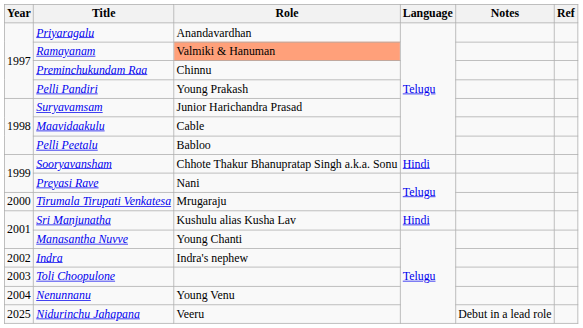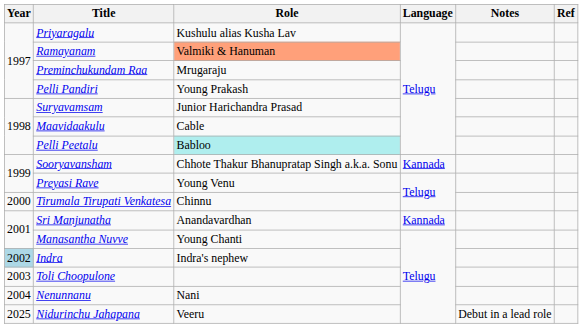 <table class="wikitable">
 <tr>
 <th>Year</th>
 <th>Title</th>
 <th>Role</th>
 <th>Language</th>
 <th>Notes</th>
 <th>Ref</th>
 </tr>
 <tr>
 <td rowspan="4">1997</td>
 <td><em><a href='#'>Priyaragalu</a></em></td>
-<td>Anandavardhan</td>
+<td>Kushulu alias Kusha Lav</td>
 <td rowspan="7"><a href='#'>Telugu</a></td>
 <td></td>
 <td></td>
 </tr>
 <tr>
 <td><em><a href='#'>Ramayanam</a></em></td>
 <td style="background: lightsalmon;">Valmiki & Hanuman</td>
 <td></td>
 <td></td>
 </tr>
 <tr>
 <td><em><a href='#'>Preminchukundam Raa</a></em></td>
-<td>Chinnu</td>
+<td>Mrugaraju</td>
 <td></td>
 <td></td>
 </tr>
 <tr>
 <td><em><a href='#'>Pelli Pandiri</a></em></td>
 <td>Young Prakash</td>
 <td></td>
 <td></td>
 </tr>
 <tr>
 <td rowspan="3">1998</td>
 <td><em><a href='#'>Suryavamsam</a></em></td>
 <td>Junior Harichandra Prasad</td>
 <td></td>
 <td></td>
 </tr>
 <tr>
 <td><em><a href='#'>Maavidaakulu</a></em></td>
 <td>Cable</td>
 <td></td>
 <td></td>
 </tr>
 <tr>
 <td><em><a href='#'>Pelli Peetalu</a></em></td>
-<td>Babloo</td>
+<td style="background: paleturquoise;">Babloo</td>
 <td></td>
 <td></td>
 </tr>
 <tr>
 <td rowspan="2">1999</td>
 <td><em><a href='#'>Sooryavansham</a></em></td>
 <td>Chhote Thakur Bhanupratap Singh a.k.a. Sonu</td>
-<td><a href='#'>Hindi</a></td>
+<td><a href='#'>Kannada</a></td>
 <td></td>
 <td></td>
 </tr>
 <tr>
 <td><em><a href='#'>Preyasi Rave</a></em></td>
-<td>Nani</td>
+<td>Young Venu</td>
 <td rowspan="2"><a href='#'>Telugu</a></td>
 <td></td>
 <td></td>
 </tr>
 <tr>
 <td>2000</td>
 <td><em><a href='#'>Tirumala Tirupati Venkatesa</a></em></td>
-<td>Mrugaraju</td>
+<td>Chinnu</td>
 <td></td>
 <td></td>
 </tr>
 <tr>
 <td rowspan="2">2001</td>
 <td><em><a href='#'>Sri Manjunatha</a></em></td>
-<td>Kushulu alias Kusha Lav</td>
-<td><a href='#'>Hindi</a></td>
+<td>Anandavardhan</td>
+<td><a href='#'>Kannada</a></td>
 <td></td>
 <td></td>
 </tr>
 <tr>
 <td><em><a href='#'>Manasantha Nuvve</a></em></td>
 <td>Young Chanti</td>
 <td rowspan="5"><a href='#'>Telugu</a></td>
 <td></td>
 <td></td>
 </tr>
 <tr>
-<td>2002</td>
+<td style="background: lightblue;">2002</td>
 <td><a href='#'><em>Indra</em></a></td>
 <td>Indra's nephew</td>
 <td></td>
 <td></td>
 </tr>
 <tr>
 <td>2003</td>
 <td><em><a href='#'>Toli Choopulone</a></em></td>
 <td></td>
 <td></td>
 <td></td>
 </tr>
 <tr>
 <td>2004</td>
 <td><em><a href='#'>Nenunnanu</a></em></td>
-<td>Young Venu</td>
+<td>Nani</td>
 <td></td>
 <td></td>
 </tr>
 <tr>
 <td>2025</td>
 <td><em><a href='#'>Nidurinchu Jahapana</a></em></td>
 <td>Veeru</td>
 <td>Debut in a lead role</td>
 <td></td>
 </tr>
 </table>
